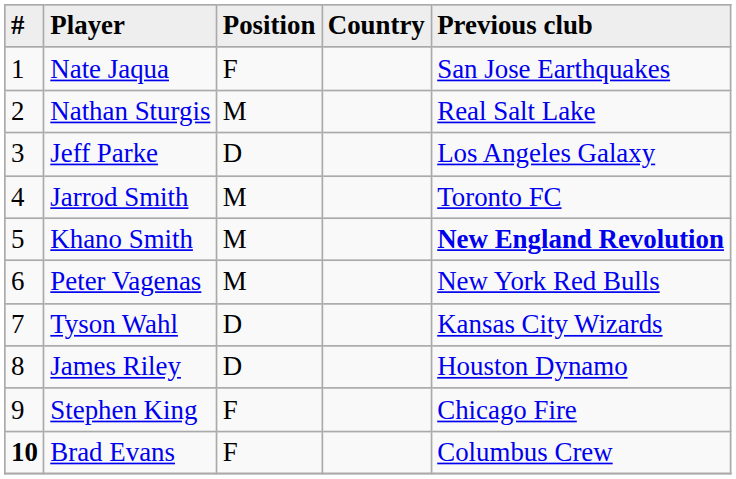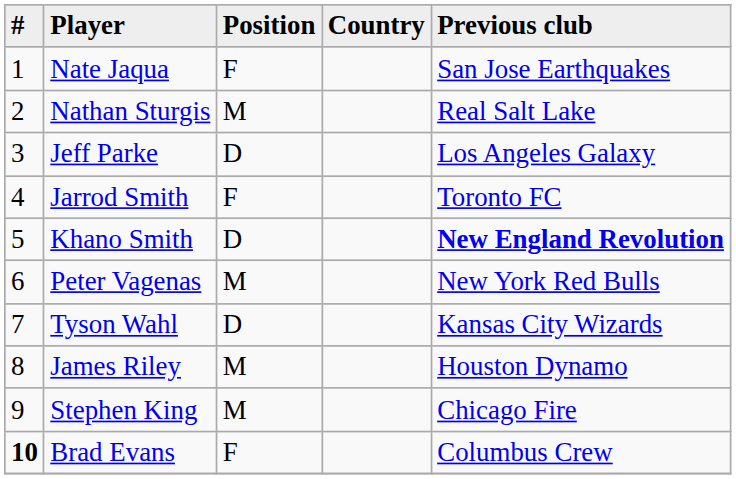 <table class="wikitable" style="font-size:100%;">
 <tr bgcolor="#eeeeee">
 <td><strong>#</strong></td>
 <td><strong>Player</strong></td>
 <td><strong>Position</strong></td>
 <td><strong>Country</strong></td>
 <td><strong>Previous club</strong></td>
 </tr>
 <tr>
 <td>1</td>
 <td><a href='#'>Nate Jaqua</a></td>
 <td>F</td>
 <td></td>
 <td><a href='#'>San Jose Earthquakes</a></td>
 </tr>
 <tr>
 <td>2</td>
 <td><a href='#'>Nathan Sturgis</a></td>
 <td>M</td>
 <td></td>
 <td><a href='#'>Real Salt Lake</a></td>
 </tr>
 <tr>
 <td>3</td>
 <td><a href='#'>Jeff Parke</a></td>
 <td>D</td>
 <td></td>
 <td><a href='#'>Los Angeles Galaxy</a></td>
 </tr>
 <tr>
 <td>4</td>
 <td><a href='#'>Jarrod Smith</a></td>
-<td>M</td>
+<td>F</td>
 <td></td>
 <td><a href='#'>Toronto FC</a></td>
 </tr>
 <tr>
 <td>5</td>
 <td><a href='#'>Khano Smith</a></td>
-<td>M</td>
+<td>D</td>
 <td></td>
 <td><strong><a href='#'>New England Revolution</a></strong></td>
 </tr>
 <tr>
 <td>6</td>
 <td><a href='#'>Peter Vagenas</a></td>
 <td>M</td>
 <td></td>
 <td><a href='#'>New York Red Bulls</a></td>
 </tr>
 <tr>
 <td>7</td>
 <td><a href='#'>Tyson Wahl</a></td>
 <td>D</td>
 <td></td>
 <td><a href='#'>Kansas City Wizards</a></td>
 </tr>
 <tr>
 <td>8</td>
 <td><a href='#'>James Riley</a></td>
-<td>D</td>
+<td>M</td>
 <td></td>
 <td><a href='#'>Houston Dynamo</a></td>
 </tr>
 <tr>
 <td>9</td>
 <td><a href='#'>Stephen King</a></td>
-<td>F</td>
+<td>M</td>
 <td></td>
 <td><a href='#'>Chicago Fire</a></td>
 </tr>
 <tr>
 <td><strong>10</strong></td>
 <td><a href='#'>Brad Evans</a></td>
 <td>F</td>
 <td></td>
 <td><a href='#'>Columbus Crew</a></td>
 </tr>
 <tr>
 </tr>
 </table>
